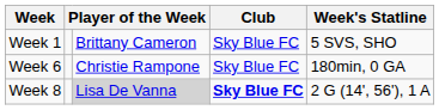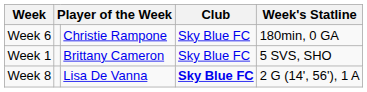 <table class="wikitable">
 <tr>
 <th>Week</th>
 <th colspan=2>Player of the Week</th>
 <th>Club</th>
 <th>Week's Statline</th>
+</tr>
+<tr>
+<td>Week 6</td>
+<td></td>
+<td><a href='#'>Christie Rampone</a></td>
+<td><a href='#'>Sky Blue FC</a></td>
+<td>180min, 0 GA</td>
 </tr>
 <tr>
 <td>Week 1</td>
 <td></td>
 <td><a href='#'>Brittany Cameron</a></td>
 <td><a href='#'>Sky Blue FC</a></td>
 <td>5 SVS, SHO</td>
 </tr>
 <tr>
-<td>Week 6</td>
-<td></td>
-<td><a href='#'>Christie Rampone</a></td>
-<td><a href='#'>Sky Blue FC</a></td>
-<td>180min, 0 GA</td>
-</tr>
-<tr>
 <td>Week 8</td>
 <td></td>
-<td style="background: lightgrey;"><a href='#'>Lisa De Vanna</a></td>
+<td><a href='#'>Lisa De Vanna</a></td>
 <td><strong><a href='#'>Sky Blue FC</a></strong></td>
 <td>2 G (14', 56'), 1 A</td>
 </tr>
 </table>
